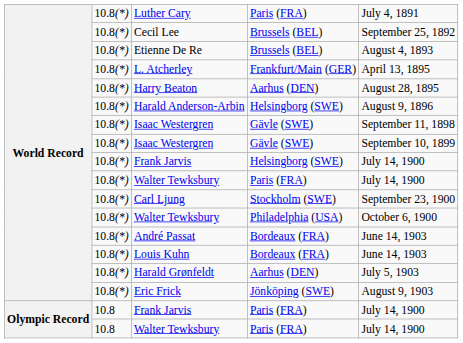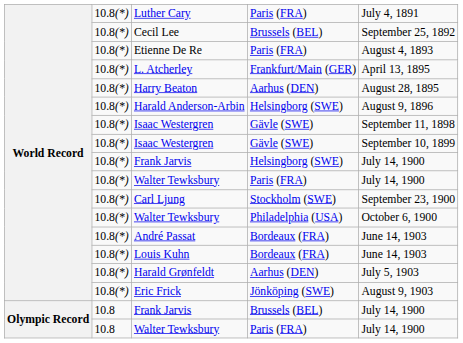 <table class="wikitable">
 <tr>
 <th rowspan=16>World Record</th>
 <td>10.8<em>(*)</em></td>
 <td> <a href='#'>Luther Cary</a></td>
 <td><a href='#'>Paris</a> (<a href='#'>FRA</a>)</td>
 <td>July 4, 1891</td>
 </tr>
 <tr>
 <td>10.8<em>(*)</em></td>
 <td> Cecil Lee</td>
 <td><a href='#'>Brussels</a> (<a href='#'>BEL</a>)</td>
 <td>September 25, 1892</td>
 </tr>
 <tr>
 <td>10.8<em>(*)</em></td>
 <td> Etienne De Re</td>
-<td><a href='#'>Brussels</a> (<a href='#'>BEL</a>)</td>
+<td><a href='#'>Paris</a> (<a href='#'>FRA</a>)</td>
 <td>August 4, 1893</td>
 </tr>
 <tr>
 <td>10.8<em>(*)</em></td>
 <td> <a href='#'>L. Atcherley</a></td>
 <td><a href='#'>Frankfurt/Main</a> (<a href='#'>GER</a>)</td>
 <td>April 13, 1895</td>
 </tr>
 <tr>
 <td>10.8<em>(*)</em></td>
 <td> <a href='#'>Harry Beaton</a></td>
 <td><a href='#'>Aarhus</a> (<a href='#'>DEN</a>)</td>
 <td>August 28, 1895</td>
 </tr>
 <tr>
 <td>10.8<em>(*)</em></td>
 <td> <a href='#'>Harald Anderson-Arbin</a></td>
 <td><a href='#'>Helsingborg</a> (<a href='#'>SWE</a>)</td>
 <td>August 9, 1896</td>
 </tr>
 <tr>
 <td>10.8<em>(*)</em></td>
 <td> <a href='#'>Isaac Westergren</a></td>
 <td><a href='#'>Gävle</a> (<a href='#'>SWE</a>)</td>
 <td>September 11, 1898</td>
 </tr>
 <tr>
 <td>10.8<em>(*)</em></td>
 <td> <a href='#'>Isaac Westergren</a></td>
 <td><a href='#'>Gävle</a> (<a href='#'>SWE</a>)</td>
 <td>September 10, 1899</td>
 </tr>
 <tr>
 <td>10.8<em>(*)</em></td>
 <td> <a href='#'>Frank Jarvis</a></td>
 <td><a href='#'>Helsingborg</a> (<a href='#'>SWE</a>)</td>
 <td>July 14, 1900</td>
 </tr>
 <tr>
 <td>10.8<em>(*)</em></td>
 <td> <a href='#'>Walter Tewksbury</a></td>
 <td><a href='#'>Paris</a> (<a href='#'>FRA</a>)</td>
 <td>July 14, 1900</td>
 </tr>
 <tr>
 <td>10.8<em>(*)</em></td>
 <td> <a href='#'>Carl Ljung</a></td>
 <td><a href='#'>Stockholm</a> (<a href='#'>SWE</a>)</td>
 <td>September 23, 1900</td>
 </tr>
 <tr>
 <td>10.8<em>(*)</em></td>
 <td> <a href='#'>Walter Tewksbury</a></td>
 <td><a href='#'>Philadelphia</a> (<a href='#'>USA</a>)</td>
 <td>October 6, 1900</td>
 </tr>
 <tr>
 <td>10.8<em>(*)</em></td>
 <td> <a href='#'>André Passat</a></td>
 <td><a href='#'>Bordeaux</a> (<a href='#'>FRA</a>)</td>
 <td>June 14, 1903</td>
 </tr>
 <tr>
 <td>10.8<em>(*)</em></td>
 <td> <a href='#'>Louis Kuhn</a></td>
 <td><a href='#'>Bordeaux</a> (<a href='#'>FRA</a>)</td>
 <td>June 14, 1903</td>
 </tr>
 <tr>
 <td>10.8<em>(*)</em></td>
 <td> <a href='#'>Harald Grønfeldt</a></td>
 <td><a href='#'>Aarhus</a> (<a href='#'>DEN</a>)</td>
 <td>July 5, 1903</td>
 </tr>
 <tr>
 <td>10.8<em>(*)</em></td>
 <td> <a href='#'>Eric Frick</a></td>
 <td><a href='#'>Jönköping</a> (<a href='#'>SWE</a>)</td>
 <td>August 9, 1903</td>
 </tr>
 <tr>
 <th rowspan=2>Olympic Record</th>
 <td>10.8</td>
 <td> <a href='#'>Frank Jarvis</a></td>
-<td><a href='#'>Paris</a> (<a href='#'>FRA</a>)</td>
+<td><a href='#'>Brussels</a> (<a href='#'>BEL</a>)</td>
 <td>July 14, 1900</td>
 </tr>
 <tr>
 <td>10.8</td>
 <td> <a href='#'>Walter Tewksbury</a></td>
 <td><a href='#'>Paris</a> (<a href='#'>FRA</a>)</td>
 <td>July 14, 1900</td>
 </tr>
 </table>
